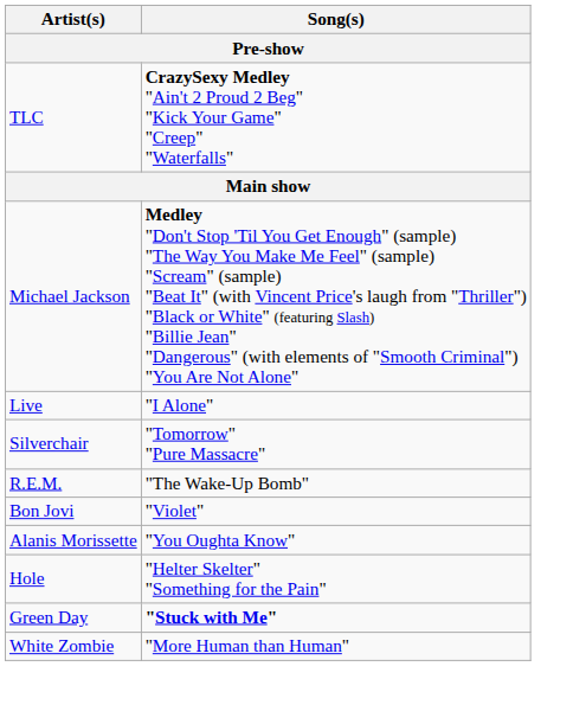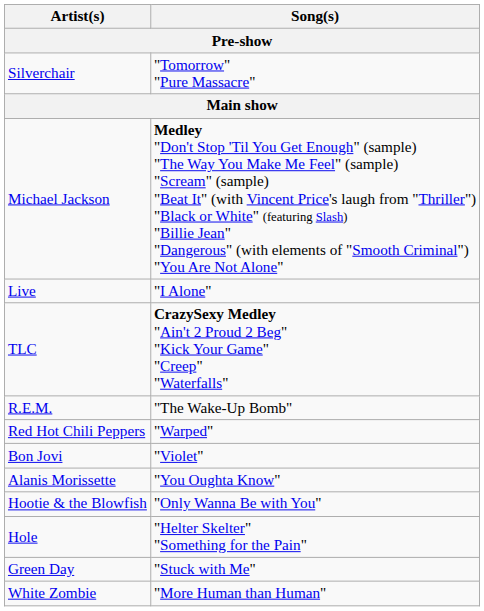 <table class="wikitable plainrowheaders">
 <tr>
 <th scope="col">Artist(s)</th>
 <th scope="col">Song(s)</th>
 </tr>
 <tr>
 <th colspan="2">Pre-show</th>
 </tr>
 <tr>
-<td><a href='#'>TLC</a></td>
-<td><strong>CrazySexy Medley</strong><br>"<a href='#'>Ain't 2 Proud 2 Beg</a>"<br>"<a href='#'>Kick Your Game</a>"<br>"<a href='#'>Creep</a>"<br>"<a href='#'>Waterfalls</a>"</td>
+<td><a href='#'>Silverchair</a></td>
+<td>"<a href='#'>Tomorrow</a>" <br> "<a href='#'>Pure Massacre</a>"</td>
 </tr>
 <tr>
 <th colspan="2">Main show</th>
 </tr>
 <tr>
 <td><a href='#'>Michael Jackson</a></td>
 <td><strong>Medley</strong><br>"<a href='#'>Don't Stop 'Til You Get Enough</a>" (sample)<br>"<a href='#'>The Way You Make Me Feel</a>" (sample)<br>"<a href='#'>Scream</a>" (sample)<br>"<a href='#'>Beat It</a>" (with <a href='#'>Vincent Price</a>'s laugh from "<a href='#'>Thriller</a>")<br>"<a href='#'>Black or White</a>" <small>(featuring <a href='#'>Slash</a>)</small><br>"<a href='#'>Billie Jean</a>"<br>"<a href='#'>Dangerous</a>" (with elements of "<a href='#'>Smooth Criminal</a>")<br>"<a href='#'>You Are Not Alone</a>"</td>
 </tr>
 <tr>
 <td><a href='#'>Live</a></td>
 <td>"<a href='#'>I Alone</a>"</td>
 </tr>
 <tr>
-<td><a href='#'>Silverchair</a></td>
-<td>"<a href='#'>Tomorrow</a>" <br> "<a href='#'>Pure Massacre</a>"</td>
+<td><a href='#'>TLC</a></td>
+<td><strong>CrazySexy Medley</strong><br>"<a href='#'>Ain't 2 Proud 2 Beg</a>"<br>"<a href='#'>Kick Your Game</a>"<br>"<a href='#'>Creep</a>"<br>"<a href='#'>Waterfalls</a>"</td>
 </tr>
 <tr>
 <td><a href='#'>R.E.M.</a></td>
 <td>"The Wake-Up Bomb"</td>
+</tr>
+<tr>
+<td><a href='#'>Red Hot Chili Peppers</a></td>
+<td>"<a href='#'>Warped</a>"</td>
 </tr>
 <tr>
 <td><a href='#'>Bon Jovi</a></td>
 <td>"<a href='#'>Violet</a>"</td>
 </tr>
 <tr>
 <td><a href='#'>Alanis Morissette</a></td>
 <td>"<a href='#'>You Oughta Know</a>"</td>
 </tr>
 <tr>
+<td><a href='#'>Hootie & the Blowfish</a></td>
+<td>"<a href='#'>Only Wanna Be with You</a>"</td>
+</tr>
+<tr>
 <td><a href='#'>Hole</a></td>
 <td>"<a href='#'>Helter Skelter</a>"<br>"<a href='#'>Something for the Pain</a>"</td>
 </tr>
 <tr>
 <td><a href='#'>Green Day</a></td>
-<td><strong>"<a href='#'>Stuck with Me</a>"</strong></td>
+<td>"<a href='#'>Stuck with Me</a>"</td>
 </tr>
 <tr>
 <td><a href='#'>White Zombie</a></td>
 <td>"<a href='#'>More Human than Human</a>"</td>
 </tr>
 </table>
